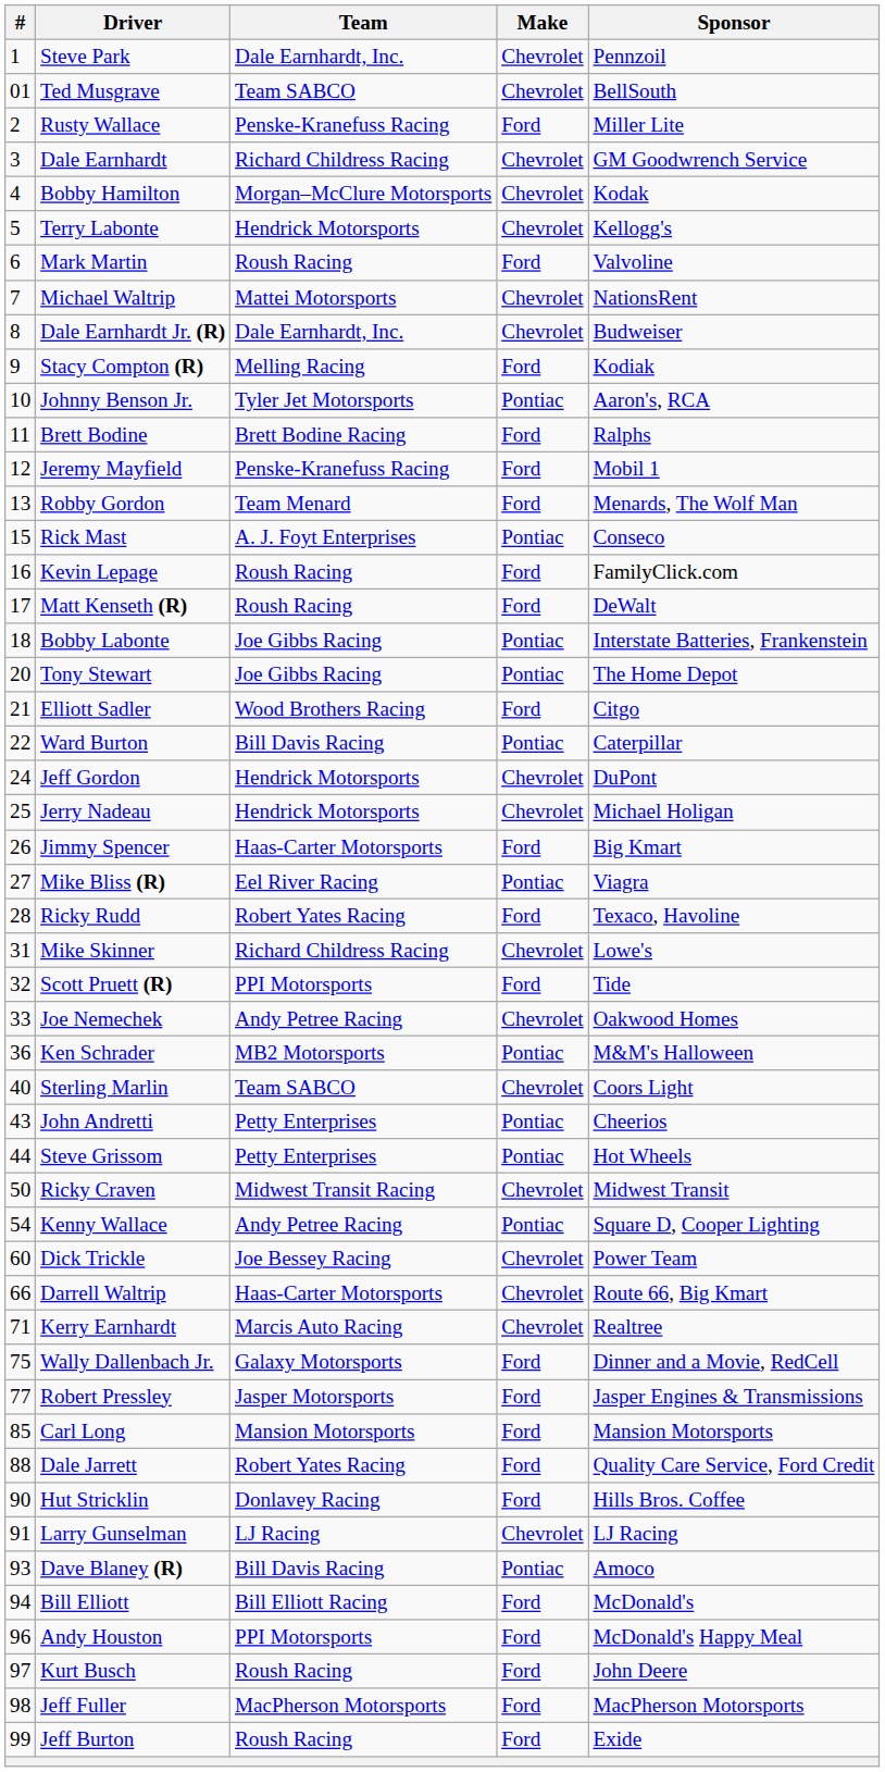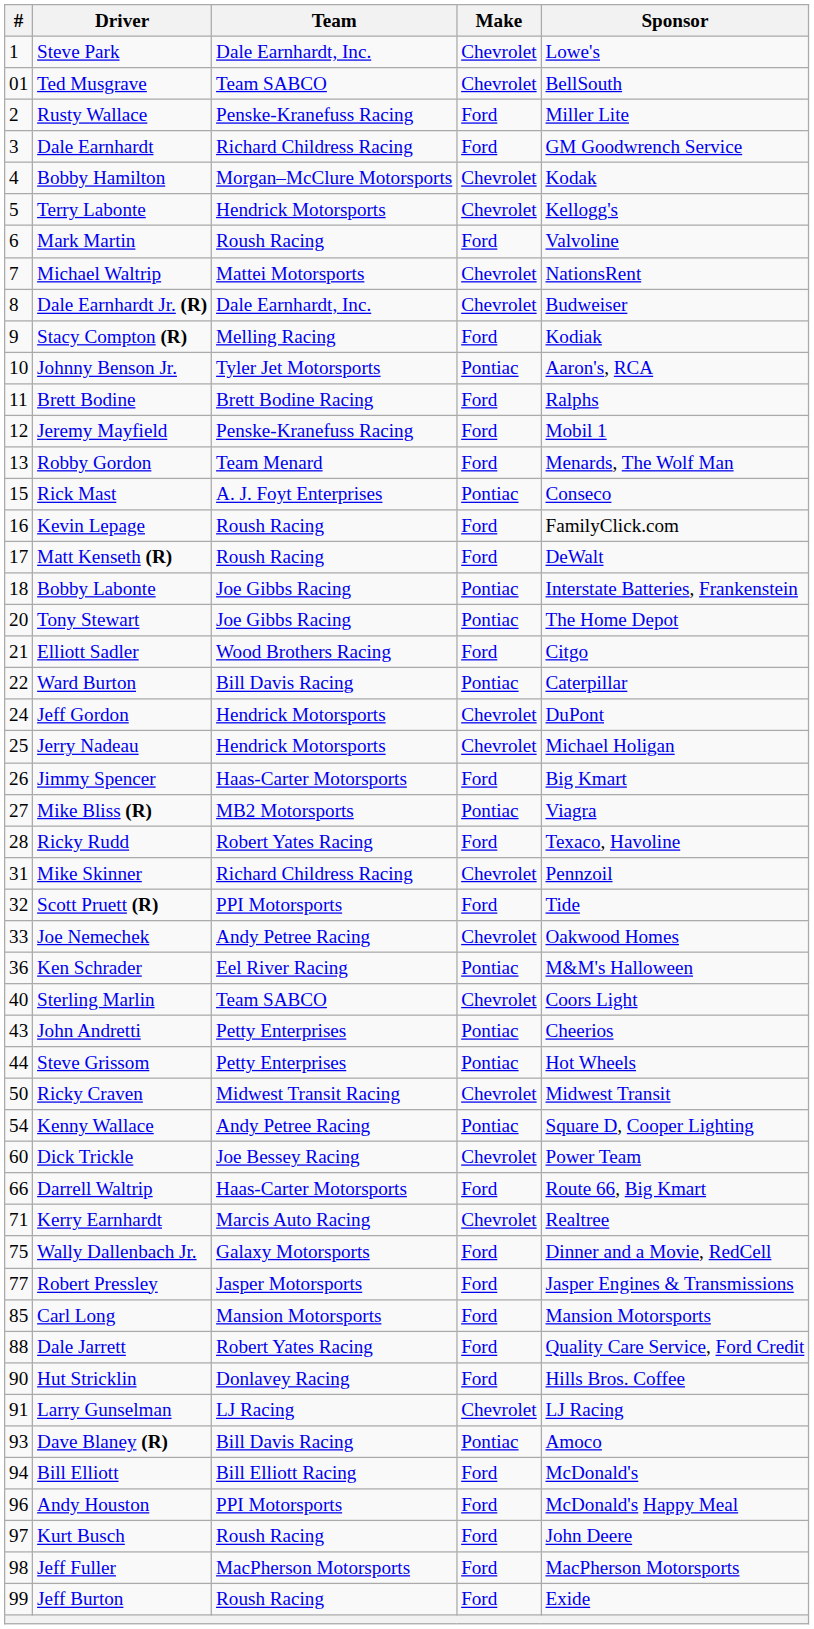 <table class="wikitable" style="font-size:95%">
 <tr>
 <th>#</th>
 <th>Driver</th>
 <th>Team</th>
 <th>Make</th>
 <th>Sponsor</th>
 </tr>
 <tr>
 <td>1</td>
 <td><a href='#'>Steve Park</a></td>
 <td><a href='#'>Dale Earnhardt, Inc.</a></td>
 <td><a href='#'>Chevrolet</a></td>
-<td><a href='#'>Pennzoil</a></td>
+<td><a href='#'>Lowe's</a></td>
 </tr>
 <tr>
 <td>01</td>
 <td><a href='#'>Ted Musgrave</a></td>
 <td><a href='#'>Team SABCO</a></td>
 <td><a href='#'>Chevrolet</a></td>
 <td><a href='#'>BellSouth</a></td>
 </tr>
 <tr>
 <td>2</td>
 <td><a href='#'>Rusty Wallace</a></td>
 <td><a href='#'>Penske-Kranefuss Racing</a></td>
 <td><a href='#'>Ford</a></td>
 <td><a href='#'>Miller Lite</a></td>
 </tr>
 <tr>
 <td>3</td>
 <td><a href='#'>Dale Earnhardt</a></td>
 <td><a href='#'>Richard Childress Racing</a></td>
-<td><a href='#'>Chevrolet</a></td>
+<td><a href='#'>Ford</a></td>
 <td><a href='#'>GM Goodwrench Service</a></td>
 </tr>
 <tr>
 <td>4</td>
 <td><a href='#'>Bobby Hamilton</a></td>
 <td><a href='#'>Morgan–McClure Motorsports</a></td>
 <td><a href='#'>Chevrolet</a></td>
 <td><a href='#'>Kodak</a></td>
 </tr>
 <tr>
 <td>5</td>
 <td><a href='#'>Terry Labonte</a></td>
 <td><a href='#'>Hendrick Motorsports</a></td>
 <td><a href='#'>Chevrolet</a></td>
 <td><a href='#'>Kellogg's</a></td>
 </tr>
 <tr>
 <td>6</td>
 <td><a href='#'>Mark Martin</a></td>
 <td><a href='#'>Roush Racing</a></td>
 <td><a href='#'>Ford</a></td>
 <td><a href='#'>Valvoline</a></td>
 </tr>
 <tr>
 <td>7</td>
 <td><a href='#'>Michael Waltrip</a></td>
 <td><a href='#'>Mattei Motorsports</a></td>
 <td><a href='#'>Chevrolet</a></td>
 <td><a href='#'>NationsRent</a></td>
 </tr>
 <tr>
 <td>8</td>
 <td><a href='#'>Dale Earnhardt Jr.</a> <strong>(R)</strong></td>
 <td><a href='#'>Dale Earnhardt, Inc.</a></td>
 <td><a href='#'>Chevrolet</a></td>
 <td><a href='#'>Budweiser</a></td>
 </tr>
 <tr>
 <td>9</td>
 <td><a href='#'>Stacy Compton</a> <strong>(R)</strong></td>
 <td><a href='#'>Melling Racing</a></td>
 <td><a href='#'>Ford</a></td>
 <td><a href='#'>Kodiak</a></td>
 </tr>
 <tr>
 <td>10</td>
 <td><a href='#'>Johnny Benson Jr.</a></td>
 <td><a href='#'>Tyler Jet Motorsports</a></td>
 <td><a href='#'>Pontiac</a></td>
 <td><a href='#'>Aaron's</a>, <a href='#'>RCA</a></td>
 </tr>
 <tr>
 <td>11</td>
 <td><a href='#'>Brett Bodine</a></td>
 <td><a href='#'>Brett Bodine Racing</a></td>
 <td><a href='#'>Ford</a></td>
 <td><a href='#'>Ralphs</a></td>
 </tr>
 <tr>
 <td>12</td>
 <td><a href='#'>Jeremy Mayfield</a></td>
 <td><a href='#'>Penske-Kranefuss Racing</a></td>
 <td><a href='#'>Ford</a></td>
 <td><a href='#'>Mobil 1</a></td>
 </tr>
 <tr>
 <td>13</td>
 <td><a href='#'>Robby Gordon</a></td>
 <td><a href='#'>Team Menard</a></td>
 <td><a href='#'>Ford</a></td>
 <td><a href='#'>Menards</a>, <a href='#'>The Wolf Man</a></td>
 </tr>
 <tr>
 <td>15</td>
 <td><a href='#'>Rick Mast</a></td>
 <td><a href='#'>A. J. Foyt Enterprises</a></td>
 <td><a href='#'>Pontiac</a></td>
 <td><a href='#'>Conseco</a></td>
 </tr>
 <tr>
 <td>16</td>
 <td><a href='#'>Kevin Lepage</a></td>
 <td><a href='#'>Roush Racing</a></td>
 <td><a href='#'>Ford</a></td>
 <td>FamilyClick.com</td>
 </tr>
 <tr>
 <td>17</td>
 <td><a href='#'>Matt Kenseth</a> <strong>(R)</strong></td>
 <td><a href='#'>Roush Racing</a></td>
 <td><a href='#'>Ford</a></td>
 <td><a href='#'>DeWalt</a></td>
 </tr>
 <tr>
 <td>18</td>
 <td><a href='#'>Bobby Labonte</a></td>
 <td><a href='#'>Joe Gibbs Racing</a></td>
 <td><a href='#'>Pontiac</a></td>
 <td><a href='#'>Interstate Batteries</a>, <a href='#'>Frankenstein</a></td>
 </tr>
 <tr>
 <td>20</td>
 <td><a href='#'>Tony Stewart</a></td>
 <td><a href='#'>Joe Gibbs Racing</a></td>
 <td><a href='#'>Pontiac</a></td>
 <td><a href='#'>The Home Depot</a></td>
 </tr>
 <tr>
 <td>21</td>
 <td><a href='#'>Elliott Sadler</a></td>
 <td><a href='#'>Wood Brothers Racing</a></td>
 <td><a href='#'>Ford</a></td>
 <td><a href='#'>Citgo</a></td>
 </tr>
 <tr>
 <td>22</td>
 <td><a href='#'>Ward Burton</a></td>
 <td><a href='#'>Bill Davis Racing</a></td>
 <td><a href='#'>Pontiac</a></td>
 <td><a href='#'>Caterpillar</a></td>
 </tr>
 <tr>
 <td>24</td>
 <td><a href='#'>Jeff Gordon</a></td>
 <td><a href='#'>Hendrick Motorsports</a></td>
 <td><a href='#'>Chevrolet</a></td>
 <td><a href='#'>DuPont</a></td>
 </tr>
 <tr>
 <td>25</td>
 <td><a href='#'>Jerry Nadeau</a></td>
 <td><a href='#'>Hendrick Motorsports</a></td>
 <td><a href='#'>Chevrolet</a></td>
 <td><a href='#'>Michael Holigan</a></td>
 </tr>
 <tr>
 <td>26</td>
 <td><a href='#'>Jimmy Spencer</a></td>
 <td><a href='#'>Haas-Carter Motorsports</a></td>
 <td><a href='#'>Ford</a></td>
 <td><a href='#'>Big Kmart</a></td>
 </tr>
 <tr>
 <td>27</td>
 <td><a href='#'>Mike Bliss</a> <strong>(R)</strong></td>
-<td><a href='#'>Eel River Racing</a></td>
+<td><a href='#'>MB2 Motorsports</a></td>
 <td><a href='#'>Pontiac</a></td>
 <td><a href='#'>Viagra</a></td>
 </tr>
 <tr>
 <td>28</td>
 <td><a href='#'>Ricky Rudd</a></td>
 <td><a href='#'>Robert Yates Racing</a></td>
 <td><a href='#'>Ford</a></td>
 <td><a href='#'>Texaco</a>, <a href='#'>Havoline</a></td>
 </tr>
 <tr>
 <td>31</td>
 <td><a href='#'>Mike Skinner</a></td>
 <td><a href='#'>Richard Childress Racing</a></td>
 <td><a href='#'>Chevrolet</a></td>
-<td><a href='#'>Lowe's</a></td>
+<td><a href='#'>Pennzoil</a></td>
 </tr>
 <tr>
 <td>32</td>
 <td><a href='#'>Scott Pruett</a> <strong>(R)</strong></td>
 <td><a href='#'>PPI Motorsports</a></td>
 <td><a href='#'>Ford</a></td>
 <td><a href='#'>Tide</a></td>
 </tr>
 <tr>
 <td>33</td>
 <td><a href='#'>Joe Nemechek</a></td>
 <td><a href='#'>Andy Petree Racing</a></td>
 <td><a href='#'>Chevrolet</a></td>
 <td><a href='#'>Oakwood Homes</a></td>
 </tr>
 <tr>
 <td>36</td>
 <td><a href='#'>Ken Schrader</a></td>
-<td><a href='#'>MB2 Motorsports</a></td>
+<td><a href='#'>Eel River Racing</a></td>
 <td><a href='#'>Pontiac</a></td>
 <td><a href='#'>M&M's Halloween</a></td>
 </tr>
 <tr>
 <td>40</td>
 <td><a href='#'>Sterling Marlin</a></td>
 <td><a href='#'>Team SABCO</a></td>
 <td><a href='#'>Chevrolet</a></td>
 <td><a href='#'>Coors Light</a></td>
 </tr>
 <tr>
 <td>43</td>
 <td><a href='#'>John Andretti</a></td>
 <td><a href='#'>Petty Enterprises</a></td>
 <td><a href='#'>Pontiac</a></td>
 <td><a href='#'>Cheerios</a></td>
 </tr>
 <tr>
 <td>44</td>
 <td><a href='#'>Steve Grissom</a></td>
 <td><a href='#'>Petty Enterprises</a></td>
 <td><a href='#'>Pontiac</a></td>
 <td><a href='#'>Hot Wheels</a></td>
 </tr>
 <tr>
 <td>50</td>
 <td><a href='#'>Ricky Craven</a></td>
 <td><a href='#'>Midwest Transit Racing</a></td>
 <td><a href='#'>Chevrolet</a></td>
 <td><a href='#'>Midwest Transit</a></td>
 </tr>
 <tr>
 <td>54</td>
 <td><a href='#'>Kenny Wallace</a></td>
 <td><a href='#'>Andy Petree Racing</a></td>
 <td><a href='#'>Pontiac</a></td>
 <td><a href='#'>Square D</a>, <a href='#'>Cooper Lighting</a></td>
 </tr>
 <tr>
 <td>60</td>
 <td><a href='#'>Dick Trickle</a></td>
 <td><a href='#'>Joe Bessey Racing</a></td>
 <td><a href='#'>Chevrolet</a></td>
 <td><a href='#'>Power Team</a></td>
 </tr>
 <tr>
 <td>66</td>
 <td><a href='#'>Darrell Waltrip</a></td>
 <td><a href='#'>Haas-Carter Motorsports</a></td>
-<td><a href='#'>Chevrolet</a></td>
+<td><a href='#'>Ford</a></td>
 <td><a href='#'>Route 66</a>, <a href='#'>Big Kmart</a></td>
 </tr>
 <tr>
 <td>71</td>
 <td><a href='#'>Kerry Earnhardt</a></td>
 <td><a href='#'>Marcis Auto Racing</a></td>
 <td><a href='#'>Chevrolet</a></td>
 <td><a href='#'>Realtree</a></td>
 </tr>
 <tr>
 <td>75</td>
 <td><a href='#'>Wally Dallenbach Jr.</a></td>
 <td><a href='#'>Galaxy Motorsports</a></td>
 <td><a href='#'>Ford</a></td>
 <td><a href='#'>Dinner and a Movie</a>, <a href='#'>RedCell</a></td>
 </tr>
 <tr>
 <td>77</td>
 <td><a href='#'>Robert Pressley</a></td>
 <td><a href='#'>Jasper Motorsports</a></td>
 <td><a href='#'>Ford</a></td>
 <td><a href='#'>Jasper Engines & Transmissions</a></td>
 </tr>
 <tr>
 <td>85</td>
 <td><a href='#'>Carl Long</a></td>
 <td><a href='#'>Mansion Motorsports</a></td>
 <td><a href='#'>Ford</a></td>
 <td><a href='#'>Mansion Motorsports</a></td>
 </tr>
 <tr>
 <td>88</td>
 <td><a href='#'>Dale Jarrett</a></td>
 <td><a href='#'>Robert Yates Racing</a></td>
 <td><a href='#'>Ford</a></td>
 <td><a href='#'>Quality Care Service</a>, <a href='#'>Ford Credit</a></td>
 </tr>
 <tr>
 <td>90</td>
 <td><a href='#'>Hut Stricklin</a></td>
 <td><a href='#'>Donlavey Racing</a></td>
 <td><a href='#'>Ford</a></td>
 <td><a href='#'>Hills Bros. Coffee</a></td>
 </tr>
 <tr>
 <td>91</td>
 <td><a href='#'>Larry Gunselman</a></td>
 <td><a href='#'>LJ Racing</a></td>
 <td><a href='#'>Chevrolet</a></td>
 <td><a href='#'>LJ Racing</a></td>
 </tr>
 <tr>
 <td>93</td>
 <td><a href='#'>Dave Blaney</a> <strong>(R)</strong></td>
 <td><a href='#'>Bill Davis Racing</a></td>
 <td><a href='#'>Pontiac</a></td>
 <td><a href='#'>Amoco</a></td>
 </tr>
 <tr>
 <td>94</td>
 <td><a href='#'>Bill Elliott</a></td>
 <td><a href='#'>Bill Elliott Racing</a></td>
 <td><a href='#'>Ford</a></td>
 <td><a href='#'>McDonald's</a></td>
 </tr>
 <tr>
 <td>96</td>
 <td><a href='#'>Andy Houston</a></td>
 <td><a href='#'>PPI Motorsports</a></td>
 <td><a href='#'>Ford</a></td>
 <td><a href='#'>McDonald's</a> <a href='#'>Happy Meal</a></td>
 </tr>
 <tr>
 <td>97</td>
 <td><a href='#'>Kurt Busch</a></td>
 <td><a href='#'>Roush Racing</a></td>
 <td><a href='#'>Ford</a></td>
 <td><a href='#'>John Deere</a></td>
 </tr>
 <tr>
 <td>98</td>
 <td><a href='#'>Jeff Fuller</a></td>
 <td><a href='#'>MacPherson Motorsports</a></td>
 <td><a href='#'>Ford</a></td>
 <td><a href='#'>MacPherson Motorsports</a></td>
 </tr>
 <tr>
 <td>99</td>
 <td><a href='#'>Jeff Burton</a></td>
 <td><a href='#'>Roush Racing</a></td>
 <td><a href='#'>Ford</a></td>
 <td><a href='#'>Exide</a></td>
 </tr>
 <tr>
 <th colspan="5"></th>
 </tr>
 </table>
